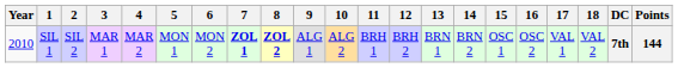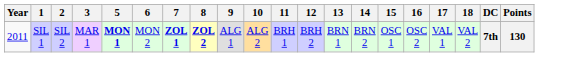 <table class="wikitable" style="text-align:center; font-size:85%">
 <tr>
 <th>Year</th>
 <th>1</th>
 <th>2</th>
 <th>3</th>
-<th>4</th>
 <th>5</th>
 <th>6</th>
 <th>7</th>
 <th>8</th>
 <th>9</th>
 <th>10</th>
 <th>11</th>
 <th>12</th>
 <th>13</th>
 <th>14</th>
 <th>15</th>
 <th>16</th>
 <th>17</th>
 <th>18</th>
 <th>DC</th>
 <th>Points</th>
 </tr>
 <tr>
-<td><a href='#'>2010</a></td>
+<td><a href='#'>2011</a></td>
 <td style="background:#CFCFFF;"><a href='#'>SIL<br>1</a><br></td>
 <td style="background:#CFCFFF;"><a href='#'>SIL<br>2</a><br></td>
 <td style="background:#EFCFFF;"><a href='#'>MAR<br>1</a><br></td>
-<td style="background:#EFCFFF;"><a href='#'>MAR<br>2</a><br></td>
-<td style="background:#DFFFDF;"><a href='#'>MON<br>1</a><br></td>
+<td style="background:#DFFFDF;"><strong><a href='#'>MON<br>1</a><br></strong></td>
 <td style="background:#DFFFDF;"><a href='#'>MON<br>2</a><br></td>
 <td style="background:#DFFFDF;"><strong><a href='#'>ZOL<br>1</a><br></strong></td>
 <td style="background:#FFFFBF;"><strong><a href='#'>ZOL<br>2</a></strong><br></td>
 <td style="background:#DFDFDF;"><a href='#'>ALG<br>1</a><br></td>
 <td style="background:#FFDF9F;"><a href='#'>ALG<br>2</a><br></td>
 <td style="background:#CFCFFF;"><a href='#'>BRH<br>1</a><br></td>
 <td style="background:#CFCFFF;"><a href='#'>BRH<br>2</a><br></td>
 <td style="background:#DFFFDF;"><a href='#'>BRN<br>1</a><br></td>
 <td style="background:#DFFFDF;"><a href='#'>BRN<br>2</a><br></td>
 <td style="background:#DFFFDF;"><a href='#'>OSC<br>1</a><br></td>
 <td style="background:#DFFFDF;"><a href='#'>OSC<br>2</a><br></td>
 <td style="background:#DFFFDF;"><a href='#'>VAL<br>1</a><br></td>
 <td style="background:#DFFFDF;"><a href='#'>VAL<br>2</a><br></td>
 <th>7th</th>
-<th>144</th>
+<th>130</th>
 </tr>
 </table>
